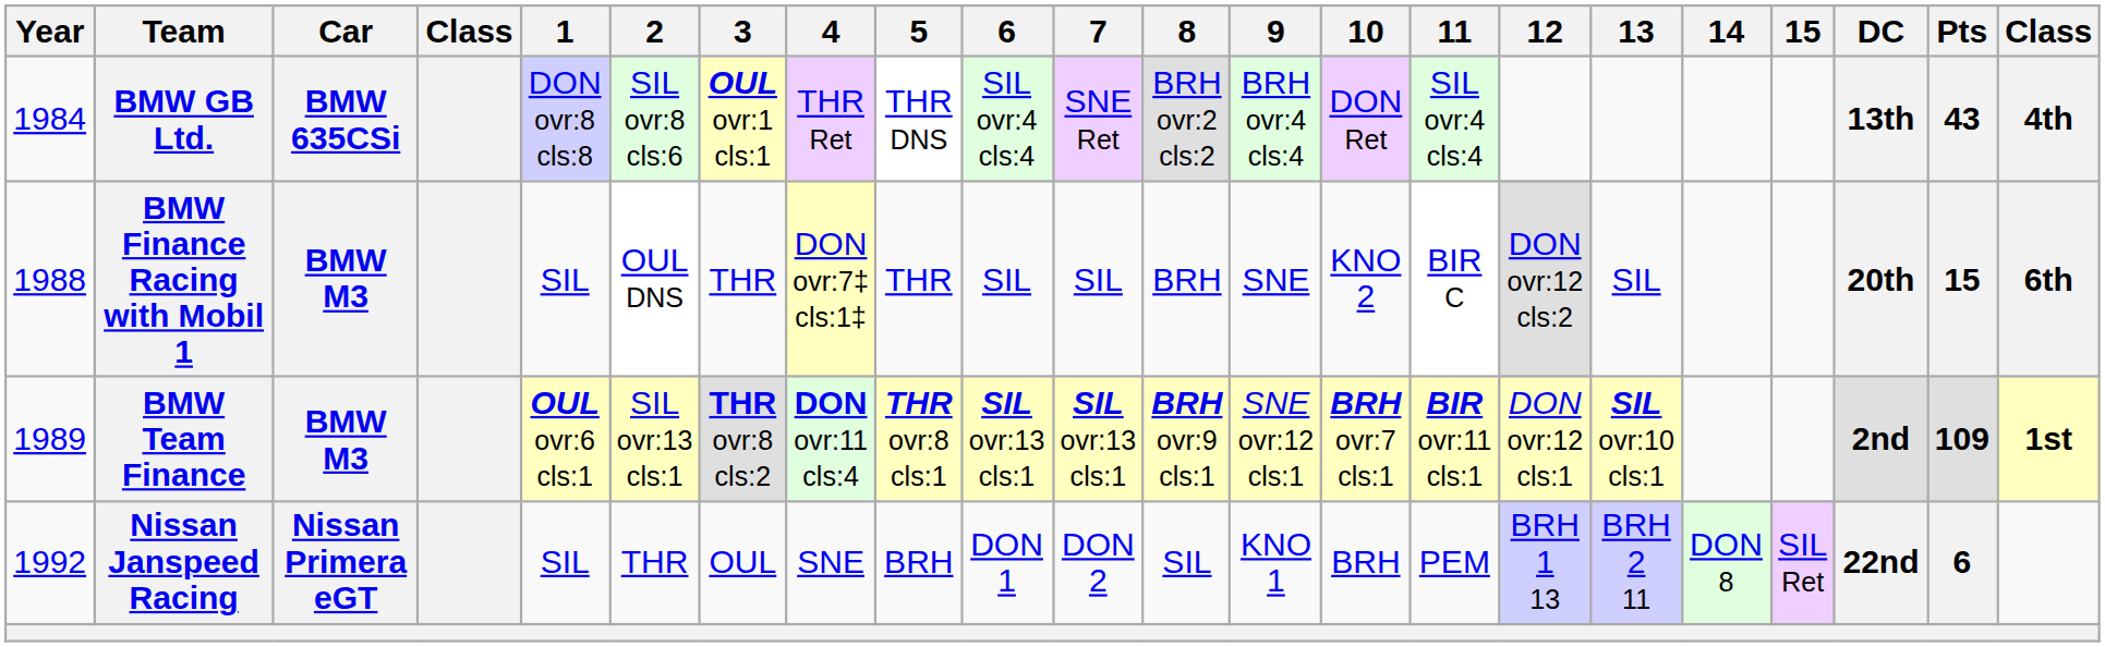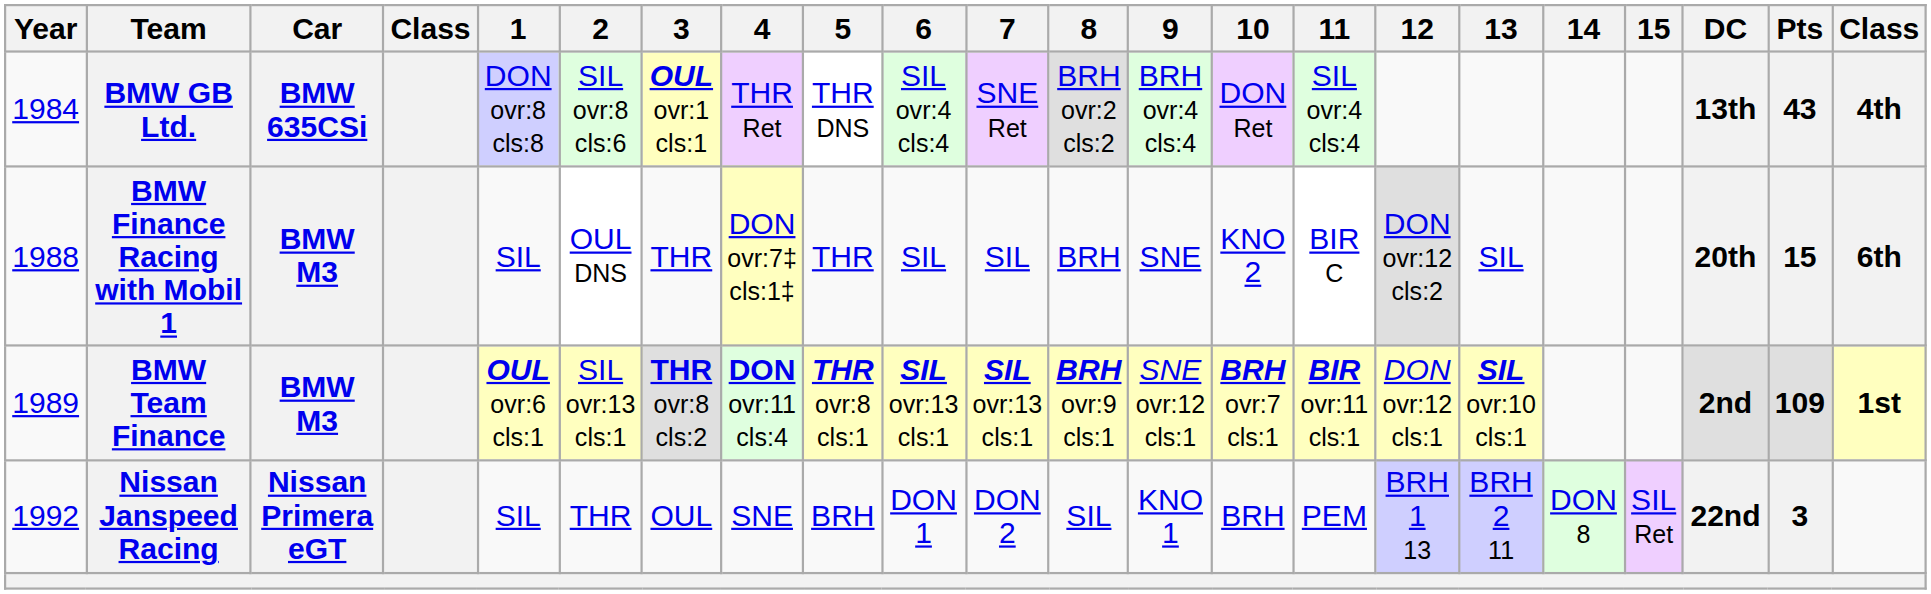 <table class="wikitable" style="text-align:center; font-size:85%">
 <tr>
 <th>Year</th>
 <th>Team</th>
 <th>Car</th>
 <th>Class</th>
 <th>1</th>
 <th>2</th>
 <th>3</th>
 <th>4</th>
 <th>5</th>
 <th>6</th>
 <th>7</th>
 <th>8</th>
 <th>9</th>
 <th>10</th>
 <th>11</th>
 <th>12</th>
 <th>13</th>
 <th>14</th>
 <th>15</th>
 <th>DC</th>
 <th>Pts</th>
 <th>Class</th>
 </tr>
 <tr>
 <td><a href='#'>1984</a></td>
 <th><a href='#'>BMW GB Ltd.</a></th>
 <th><a href='#'>BMW 635CSi</a></th>
 <th><span></span></th>
 <td style="background:#CFCFFF;"><a href='#'>DON</a><br><small>ovr:8<br>cls:8</small></td>
 <td style="background:#DFFFDF;"><a href='#'>SIL</a><br><small>ovr:8<br>cls:6</small></td>
 <td style="background:#FFFFBF;"><strong><em><a href='#'>OUL</a></em></strong><br><small>ovr:1<br>cls:1</small></td>
 <td style="background:#EFCFFF;"><a href='#'>THR</a><br><small>Ret</small></td>
 <td style="background:#FFFFFF;"><a href='#'>THR</a><br><small>DNS</small></td>
 <td style="background:#DFFFDF;"><a href='#'>SIL</a><br><small>ovr:4<br>cls:4</small></td>
 <td style="background:#EFCFFF;"><a href='#'>SNE</a><br><small>Ret</small></td>
 <td style="background:#DFDFDF;"><a href='#'>BRH</a><br><small>ovr:2<br>cls:2</small></td>
 <td style="background:#DFFFDF;"><a href='#'>BRH</a><br><small>ovr:4<br>cls:4</small></td>
 <td style="background:#EFCFFF;"><a href='#'>DON</a><br><small>Ret</small></td>
 <td style="background:#DFFFDF;"><a href='#'>SIL</a><br><small>ovr:4<br>cls:4</small></td>
 <td></td>
 <td></td>
 <td></td>
 <td></td>
 <th>13th</th>
 <th>43</th>
 <th>4th</th>
 </tr>
 <tr>
 <td><a href='#'>1988</a></td>
 <th><a href='#'>BMW Finance Racing with Mobil 1</a></th>
 <th><a href='#'>BMW M3</a></th>
 <th><span></span></th>
 <td><a href='#'>SIL</a></td>
 <td style="background:#FFFFFF;"><a href='#'>OUL</a><br><small>DNS</small></td>
 <td><a href='#'>THR</a></td>
 <td style="background:#FFFFBF;"><a href='#'>DON</a><br><small>ovr:7‡<br>cls:1‡</small></td>
 <td><a href='#'>THR</a></td>
 <td><a href='#'>SIL</a></td>
 <td><a href='#'>SIL</a></td>
 <td><a href='#'>BRH</a></td>
 <td><a href='#'>SNE</a></td>
 <td><a href='#'>KNO<br>2</a></td>
 <td style="background:#FFFFFF;"><a href='#'>BIR</a><br><small>C</small></td>
 <td style="background:#DFDFDF;"><a href='#'>DON</a><br><small>ovr:12<br>cls:2</small></td>
 <td><a href='#'>SIL</a></td>
 <td></td>
 <td></td>
 <th>20th</th>
 <th>15</th>
 <th>6th</th>
 </tr>
 <tr>
 <td><a href='#'>1989</a></td>
 <th><a href='#'>BMW Team Finance</a></th>
 <th><a href='#'>BMW M3</a></th>
 <th><span></span></th>
 <td style="background:#FFFFBF;"><strong><em><a href='#'>OUL</a></em></strong><br><small>ovr:6<br>cls:1</small></td>
 <td style="background:#FFFFBF;"><a href='#'>SIL</a><br><small>ovr:13<br>cls:1</small></td>
 <td style="background:#DFDFDF;"><strong><a href='#'>THR</a></strong><br><small>ovr:8<br>cls:2</small></td>
 <td style="background:#DFFFDF;"><strong><a href='#'>DON</a></strong><br><small>ovr:11<br>cls:4</small></td>
 <td style="background:#FFFFBF;"><strong><em><a href='#'>THR</a></em></strong><br><small>ovr:8<br>cls:1</small></td>
 <td style="background:#FFFFBF;"><strong><em><a href='#'>SIL</a></em></strong><br><small>ovr:13<br>cls:1</small></td>
 <td style="background:#FFFFBF;"><strong><em><a href='#'>SIL</a></em></strong><br><small>ovr:13<br>cls:1</small></td>
 <td style="background:#FFFFBF;"><strong><em><a href='#'>BRH</a></em></strong><br><small>ovr:9<br>cls:1</small></td>
 <td style="background:#FFFFBF;"><em><a href='#'>SNE</a></em><br><small>ovr:12<br>cls:1</small></td>
 <td style="background:#FFFFBF;"><strong><em><a href='#'>BRH</a></em></strong><br><small>ovr:7<br>cls:1</small></td>
 <td style="background:#FFFFBF;"><strong><em><a href='#'>BIR</a></em></strong><br><small>ovr:11<br>cls:1</small></td>
 <td style="background:#FFFFBF;"><em><a href='#'>DON</a></em><br><small>ovr:12<br>cls:1</small></td>
 <td style="background:#FFFFBF;"><strong><em><a href='#'>SIL</a></em></strong><br><small>ovr:10<br>cls:1</small></td>
 <td></td>
 <td></td>
 <td style="background:#DFDFDF;"><strong>2nd</strong></td>
 <td style="background:#DFDFDF;"><strong>109</strong></td>
 <td style="background:#FFFFBF;"><strong>1st</strong></td>
 </tr>
 <tr>
 <td><a href='#'>1992</a></td>
 <th><a href='#'>Nissan Janspeed Racing</a></th>
 <th><a href='#'>Nissan Primera eGT</a></th>
 <th></th>
 <td><a href='#'>SIL</a></td>
 <td><a href='#'>THR</a></td>
 <td><a href='#'>OUL</a></td>
 <td><a href='#'>SNE</a></td>
 <td><a href='#'>BRH</a></td>
 <td><a href='#'>DON<br>1</a></td>
 <td><a href='#'>DON<br>2</a></td>
 <td><a href='#'>SIL</a></td>
 <td><a href='#'>KNO<br>1</a></td>
 <td><a href='#'>BRH</a></td>
 <td><a href='#'>PEM</a></td>
 <td style="background:#CFCFFF;"><a href='#'>BRH<br>1</a><br><small>13</small></td>
 <td style="background:#CFCFFF;"><a href='#'>BRH<br>2</a><br><small>11</small></td>
 <td style="background:#DFFFDF;"><a href='#'>DON</a><br><small>8</small></td>
 <td style="background:#EFCFFF;"><a href='#'>SIL</a><br><small>Ret</small></td>
 <th>22nd</th>
-<th>6</th>
+<th>3</th>
 <td></td>
 </tr>
 <tr>
 <th colspan="22"></th>
 </tr>
 </table>
